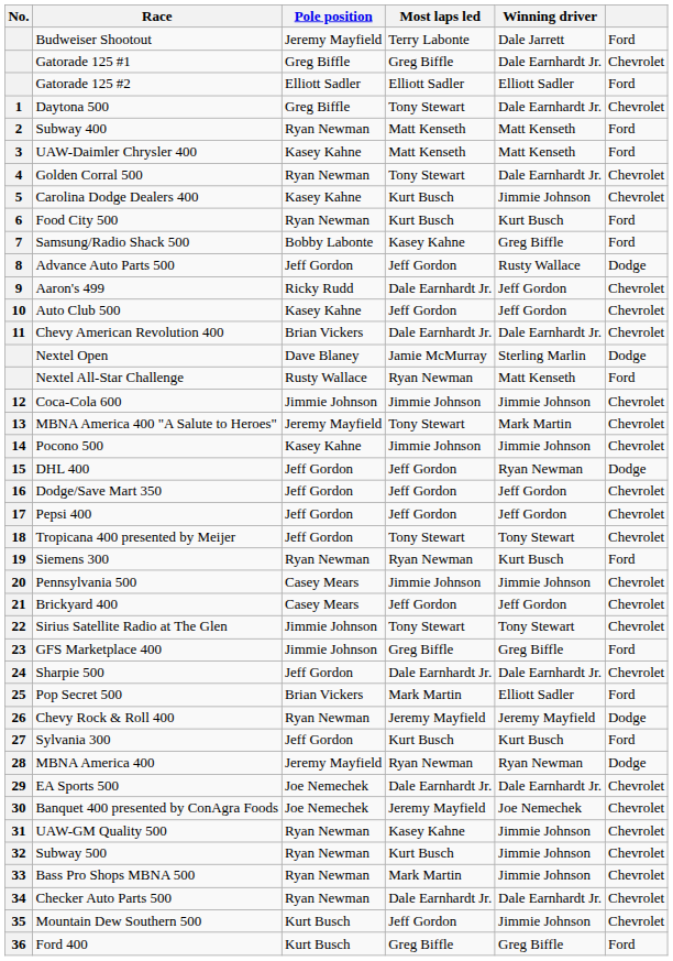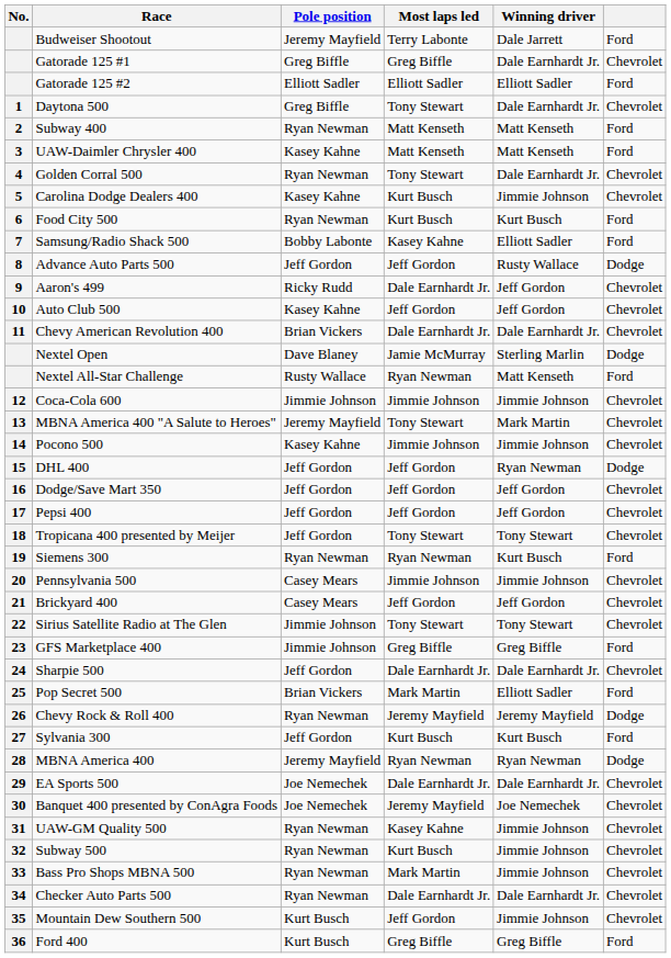 <table class="wikitable">
 <tr>
 <th>No.</th>
 <th>Race</th>
 <th><a href='#'>Pole position</a></th>
 <th>Most laps led</th>
 <th>Winning driver</th>
 <th></th>
 </tr>
 <tr>
 <th></th>
 <td>Budweiser Shootout</td>
 <td>Jeremy Mayfield</td>
 <td>Terry Labonte</td>
 <td>Dale Jarrett</td>
 <td>Ford</td>
 </tr>
 <tr>
 <th></th>
 <td>Gatorade 125 #1</td>
 <td>Greg Biffle</td>
 <td>Greg Biffle</td>
 <td>Dale Earnhardt Jr.</td>
 <td>Chevrolet</td>
 </tr>
 <tr>
 <th></th>
 <td>Gatorade 125 #2</td>
 <td>Elliott Sadler</td>
 <td>Elliott Sadler</td>
 <td>Elliott Sadler</td>
 <td>Ford</td>
 </tr>
 <tr>
 <th>1</th>
 <td>Daytona 500</td>
 <td>Greg Biffle</td>
 <td>Tony Stewart</td>
 <td>Dale Earnhardt Jr.</td>
 <td>Chevrolet</td>
 </tr>
 <tr>
 <th>2</th>
 <td>Subway 400</td>
 <td>Ryan Newman</td>
 <td>Matt Kenseth</td>
 <td>Matt Kenseth</td>
 <td>Ford</td>
 </tr>
 <tr>
 <th>3</th>
 <td>UAW-Daimler Chrysler 400</td>
 <td>Kasey Kahne</td>
 <td>Matt Kenseth</td>
 <td>Matt Kenseth</td>
 <td>Ford</td>
 </tr>
 <tr>
 <th>4</th>
 <td>Golden Corral 500</td>
 <td>Ryan Newman</td>
 <td>Tony Stewart</td>
 <td>Dale Earnhardt Jr.</td>
 <td>Chevrolet</td>
 </tr>
 <tr>
 <th>5</th>
 <td>Carolina Dodge Dealers 400</td>
 <td>Kasey Kahne</td>
 <td>Kurt Busch</td>
 <td>Jimmie Johnson</td>
 <td>Chevrolet</td>
 </tr>
 <tr>
 <th>6</th>
 <td>Food City 500</td>
 <td>Ryan Newman</td>
 <td>Kurt Busch</td>
 <td>Kurt Busch</td>
 <td>Ford</td>
 </tr>
 <tr>
 <th>7</th>
 <td>Samsung/Radio Shack 500</td>
 <td>Bobby Labonte</td>
 <td>Kasey Kahne</td>
-<td>Greg Biffle</td>
+<td>Elliott Sadler</td>
 <td>Ford</td>
 </tr>
 <tr>
 <th>8</th>
 <td>Advance Auto Parts 500</td>
 <td>Jeff Gordon</td>
 <td>Jeff Gordon</td>
 <td>Rusty Wallace</td>
 <td>Dodge</td>
 </tr>
 <tr>
 <th>9</th>
 <td>Aaron's 499</td>
 <td>Ricky Rudd</td>
 <td>Dale Earnhardt Jr.</td>
 <td>Jeff Gordon</td>
 <td>Chevrolet</td>
 </tr>
 <tr>
 <th>10</th>
 <td>Auto Club 500</td>
 <td>Kasey Kahne</td>
 <td>Jeff Gordon</td>
 <td>Jeff Gordon</td>
 <td>Chevrolet</td>
 </tr>
 <tr>
 <th>11</th>
 <td>Chevy American Revolution 400</td>
 <td>Brian Vickers</td>
 <td>Dale Earnhardt Jr.</td>
 <td>Dale Earnhardt Jr.</td>
 <td>Chevrolet</td>
 </tr>
 <tr>
 <th></th>
 <td>Nextel Open</td>
 <td>Dave Blaney</td>
 <td>Jamie McMurray</td>
 <td>Sterling Marlin</td>
 <td>Dodge</td>
 </tr>
 <tr>
 <th></th>
 <td>Nextel All-Star Challenge</td>
 <td>Rusty Wallace</td>
 <td>Ryan Newman</td>
 <td>Matt Kenseth</td>
 <td>Ford</td>
 </tr>
 <tr>
 <th>12</th>
 <td>Coca-Cola 600</td>
 <td>Jimmie Johnson</td>
 <td>Jimmie Johnson</td>
 <td>Jimmie Johnson</td>
 <td>Chevrolet</td>
 </tr>
 <tr>
 <th>13</th>
 <td>MBNA America 400 "A Salute to Heroes"</td>
 <td>Jeremy Mayfield</td>
 <td>Tony Stewart</td>
 <td>Mark Martin</td>
 <td>Chevrolet</td>
 </tr>
 <tr>
 <th>14</th>
 <td>Pocono 500</td>
 <td>Kasey Kahne</td>
 <td>Jimmie Johnson</td>
 <td>Jimmie Johnson</td>
 <td>Chevrolet</td>
 </tr>
 <tr>
 <th>15</th>
 <td>DHL 400</td>
 <td>Jeff Gordon</td>
 <td>Jeff Gordon</td>
 <td>Ryan Newman</td>
 <td>Dodge</td>
 </tr>
 <tr>
 <th>16</th>
 <td>Dodge/Save Mart 350</td>
 <td>Jeff Gordon</td>
 <td>Jeff Gordon</td>
 <td>Jeff Gordon</td>
 <td>Chevrolet</td>
 </tr>
 <tr>
 <th>17</th>
 <td>Pepsi 400</td>
 <td>Jeff Gordon</td>
 <td>Jeff Gordon</td>
 <td>Jeff Gordon</td>
 <td>Chevrolet</td>
 </tr>
 <tr>
 <th>18</th>
 <td>Tropicana 400 presented by Meijer</td>
 <td>Jeff Gordon</td>
 <td>Tony Stewart</td>
 <td>Tony Stewart</td>
 <td>Chevrolet</td>
 </tr>
 <tr>
 <th>19</th>
 <td>Siemens 300</td>
 <td>Ryan Newman</td>
 <td>Ryan Newman</td>
 <td>Kurt Busch</td>
 <td>Ford</td>
 </tr>
 <tr>
 <th>20</th>
 <td>Pennsylvania 500</td>
 <td>Casey Mears</td>
 <td>Jimmie Johnson</td>
 <td>Jimmie Johnson</td>
 <td>Chevrolet</td>
 </tr>
 <tr>
 <th>21</th>
 <td>Brickyard 400</td>
 <td>Casey Mears</td>
 <td>Jeff Gordon</td>
 <td>Jeff Gordon</td>
 <td>Chevrolet</td>
 </tr>
 <tr>
 <th>22</th>
 <td>Sirius Satellite Radio at The Glen</td>
 <td>Jimmie Johnson</td>
 <td>Tony Stewart</td>
 <td>Tony Stewart</td>
 <td>Chevrolet</td>
 </tr>
 <tr>
 <th>23</th>
 <td>GFS Marketplace 400</td>
 <td>Jimmie Johnson</td>
 <td>Greg Biffle</td>
 <td>Greg Biffle</td>
 <td>Ford</td>
 </tr>
 <tr>
 <th>24</th>
 <td>Sharpie 500</td>
 <td>Jeff Gordon</td>
 <td>Dale Earnhardt Jr.</td>
 <td>Dale Earnhardt Jr.</td>
 <td>Chevrolet</td>
 </tr>
 <tr>
 <th>25</th>
 <td>Pop Secret 500</td>
 <td>Brian Vickers</td>
 <td>Mark Martin</td>
 <td>Elliott Sadler</td>
 <td>Ford</td>
 </tr>
 <tr>
 <th>26</th>
 <td>Chevy Rock & Roll 400</td>
 <td>Ryan Newman</td>
 <td>Jeremy Mayfield</td>
 <td>Jeremy Mayfield</td>
 <td>Dodge</td>
 </tr>
 <tr>
 <th>27</th>
 <td>Sylvania 300</td>
 <td>Jeff Gordon</td>
 <td>Kurt Busch</td>
 <td>Kurt Busch</td>
 <td>Ford</td>
 </tr>
 <tr>
 <th>28</th>
 <td>MBNA America 400</td>
 <td>Jeremy Mayfield</td>
 <td>Ryan Newman</td>
 <td>Ryan Newman</td>
 <td>Dodge</td>
 </tr>
 <tr>
 <th>29</th>
 <td>EA Sports 500</td>
 <td>Joe Nemechek</td>
 <td>Dale Earnhardt Jr.</td>
 <td>Dale Earnhardt Jr.</td>
 <td>Chevrolet</td>
 </tr>
 <tr>
 <th>30</th>
 <td>Banquet 400 presented by ConAgra Foods</td>
 <td>Joe Nemechek</td>
 <td>Jeremy Mayfield</td>
 <td>Joe Nemechek</td>
 <td>Chevrolet</td>
 </tr>
 <tr>
 <th>31</th>
 <td>UAW-GM Quality 500</td>
 <td>Ryan Newman</td>
 <td>Kasey Kahne</td>
 <td>Jimmie Johnson</td>
 <td>Chevrolet</td>
 </tr>
 <tr>
 <th>32</th>
 <td>Subway 500</td>
 <td>Ryan Newman</td>
 <td>Kurt Busch</td>
 <td>Jimmie Johnson</td>
 <td>Chevrolet</td>
 </tr>
 <tr>
 <th>33</th>
 <td>Bass Pro Shops MBNA 500</td>
 <td>Ryan Newman</td>
 <td>Mark Martin</td>
 <td>Jimmie Johnson</td>
 <td>Chevrolet</td>
 </tr>
 <tr>
 <th>34</th>
 <td>Checker Auto Parts 500</td>
 <td>Ryan Newman</td>
 <td>Dale Earnhardt Jr.</td>
 <td>Dale Earnhardt Jr.</td>
 <td>Chevrolet</td>
 </tr>
 <tr>
 <th>35</th>
 <td>Mountain Dew Southern 500</td>
 <td>Kurt Busch</td>
 <td>Jeff Gordon</td>
 <td>Jimmie Johnson</td>
 <td>Chevrolet</td>
 </tr>
 <tr>
 <th>36</th>
 <td>Ford 400</td>
 <td>Kurt Busch</td>
 <td>Greg Biffle</td>
 <td>Greg Biffle</td>
 <td>Ford</td>
 </tr>
 </table>
